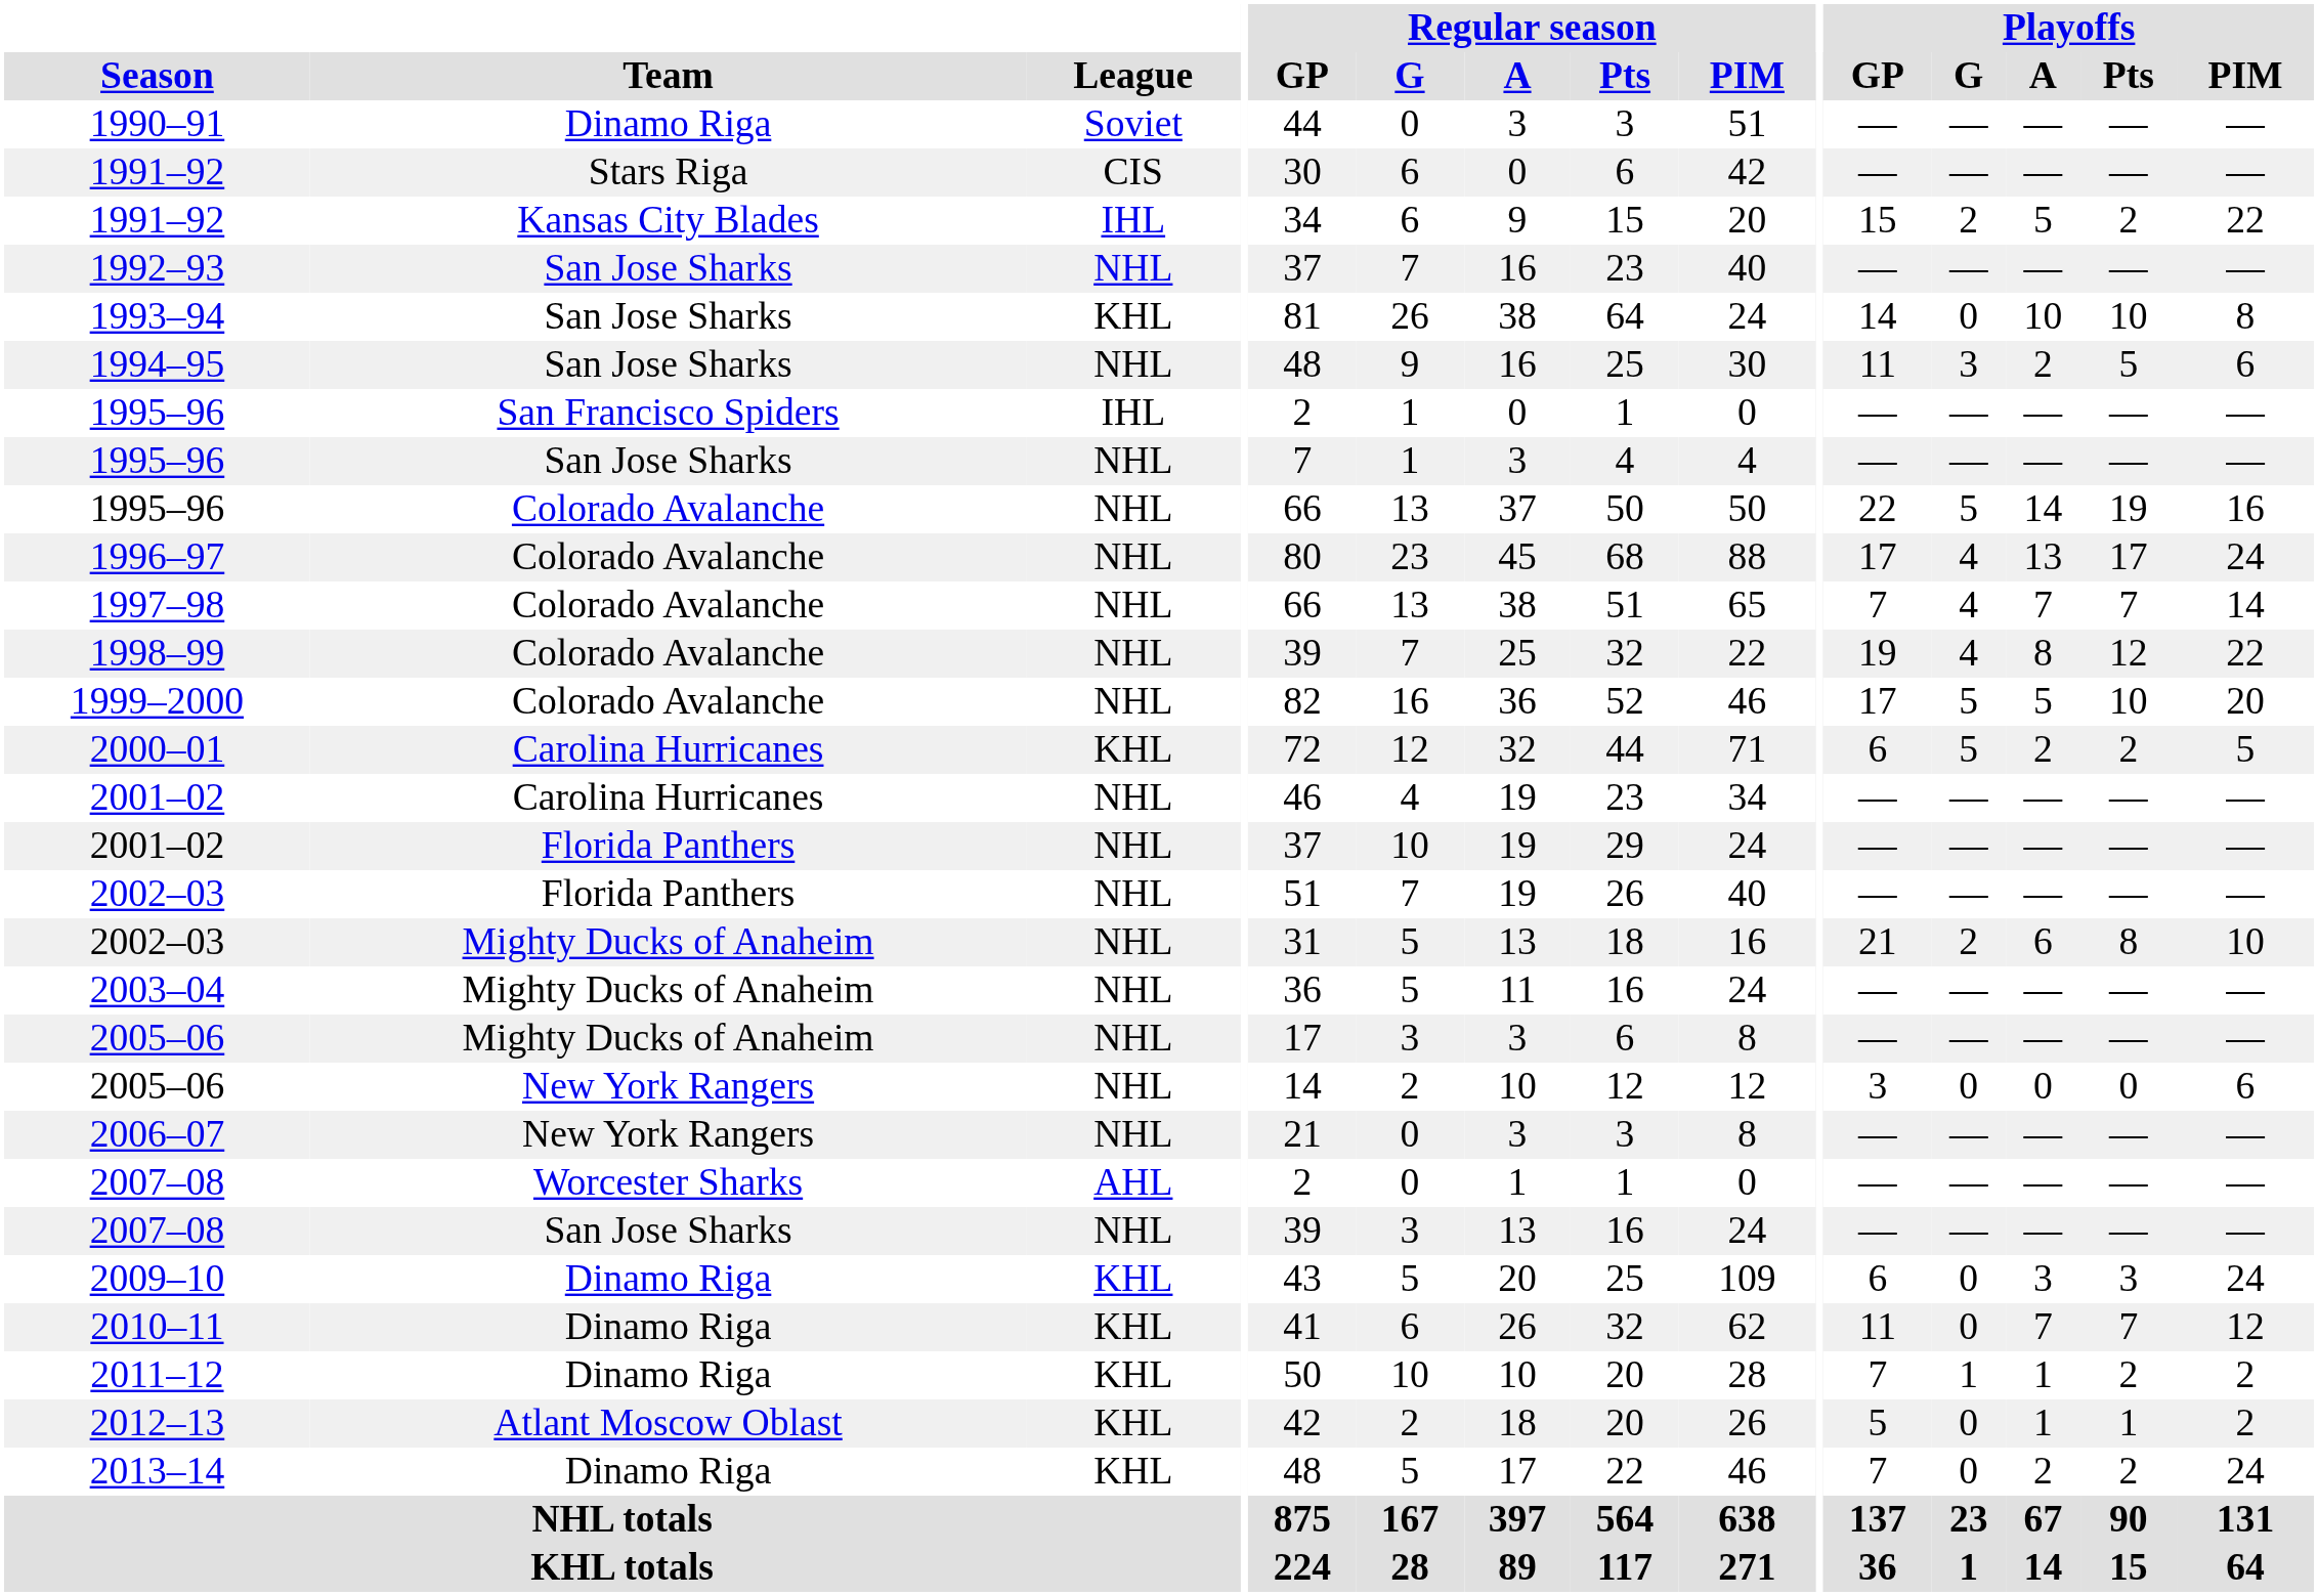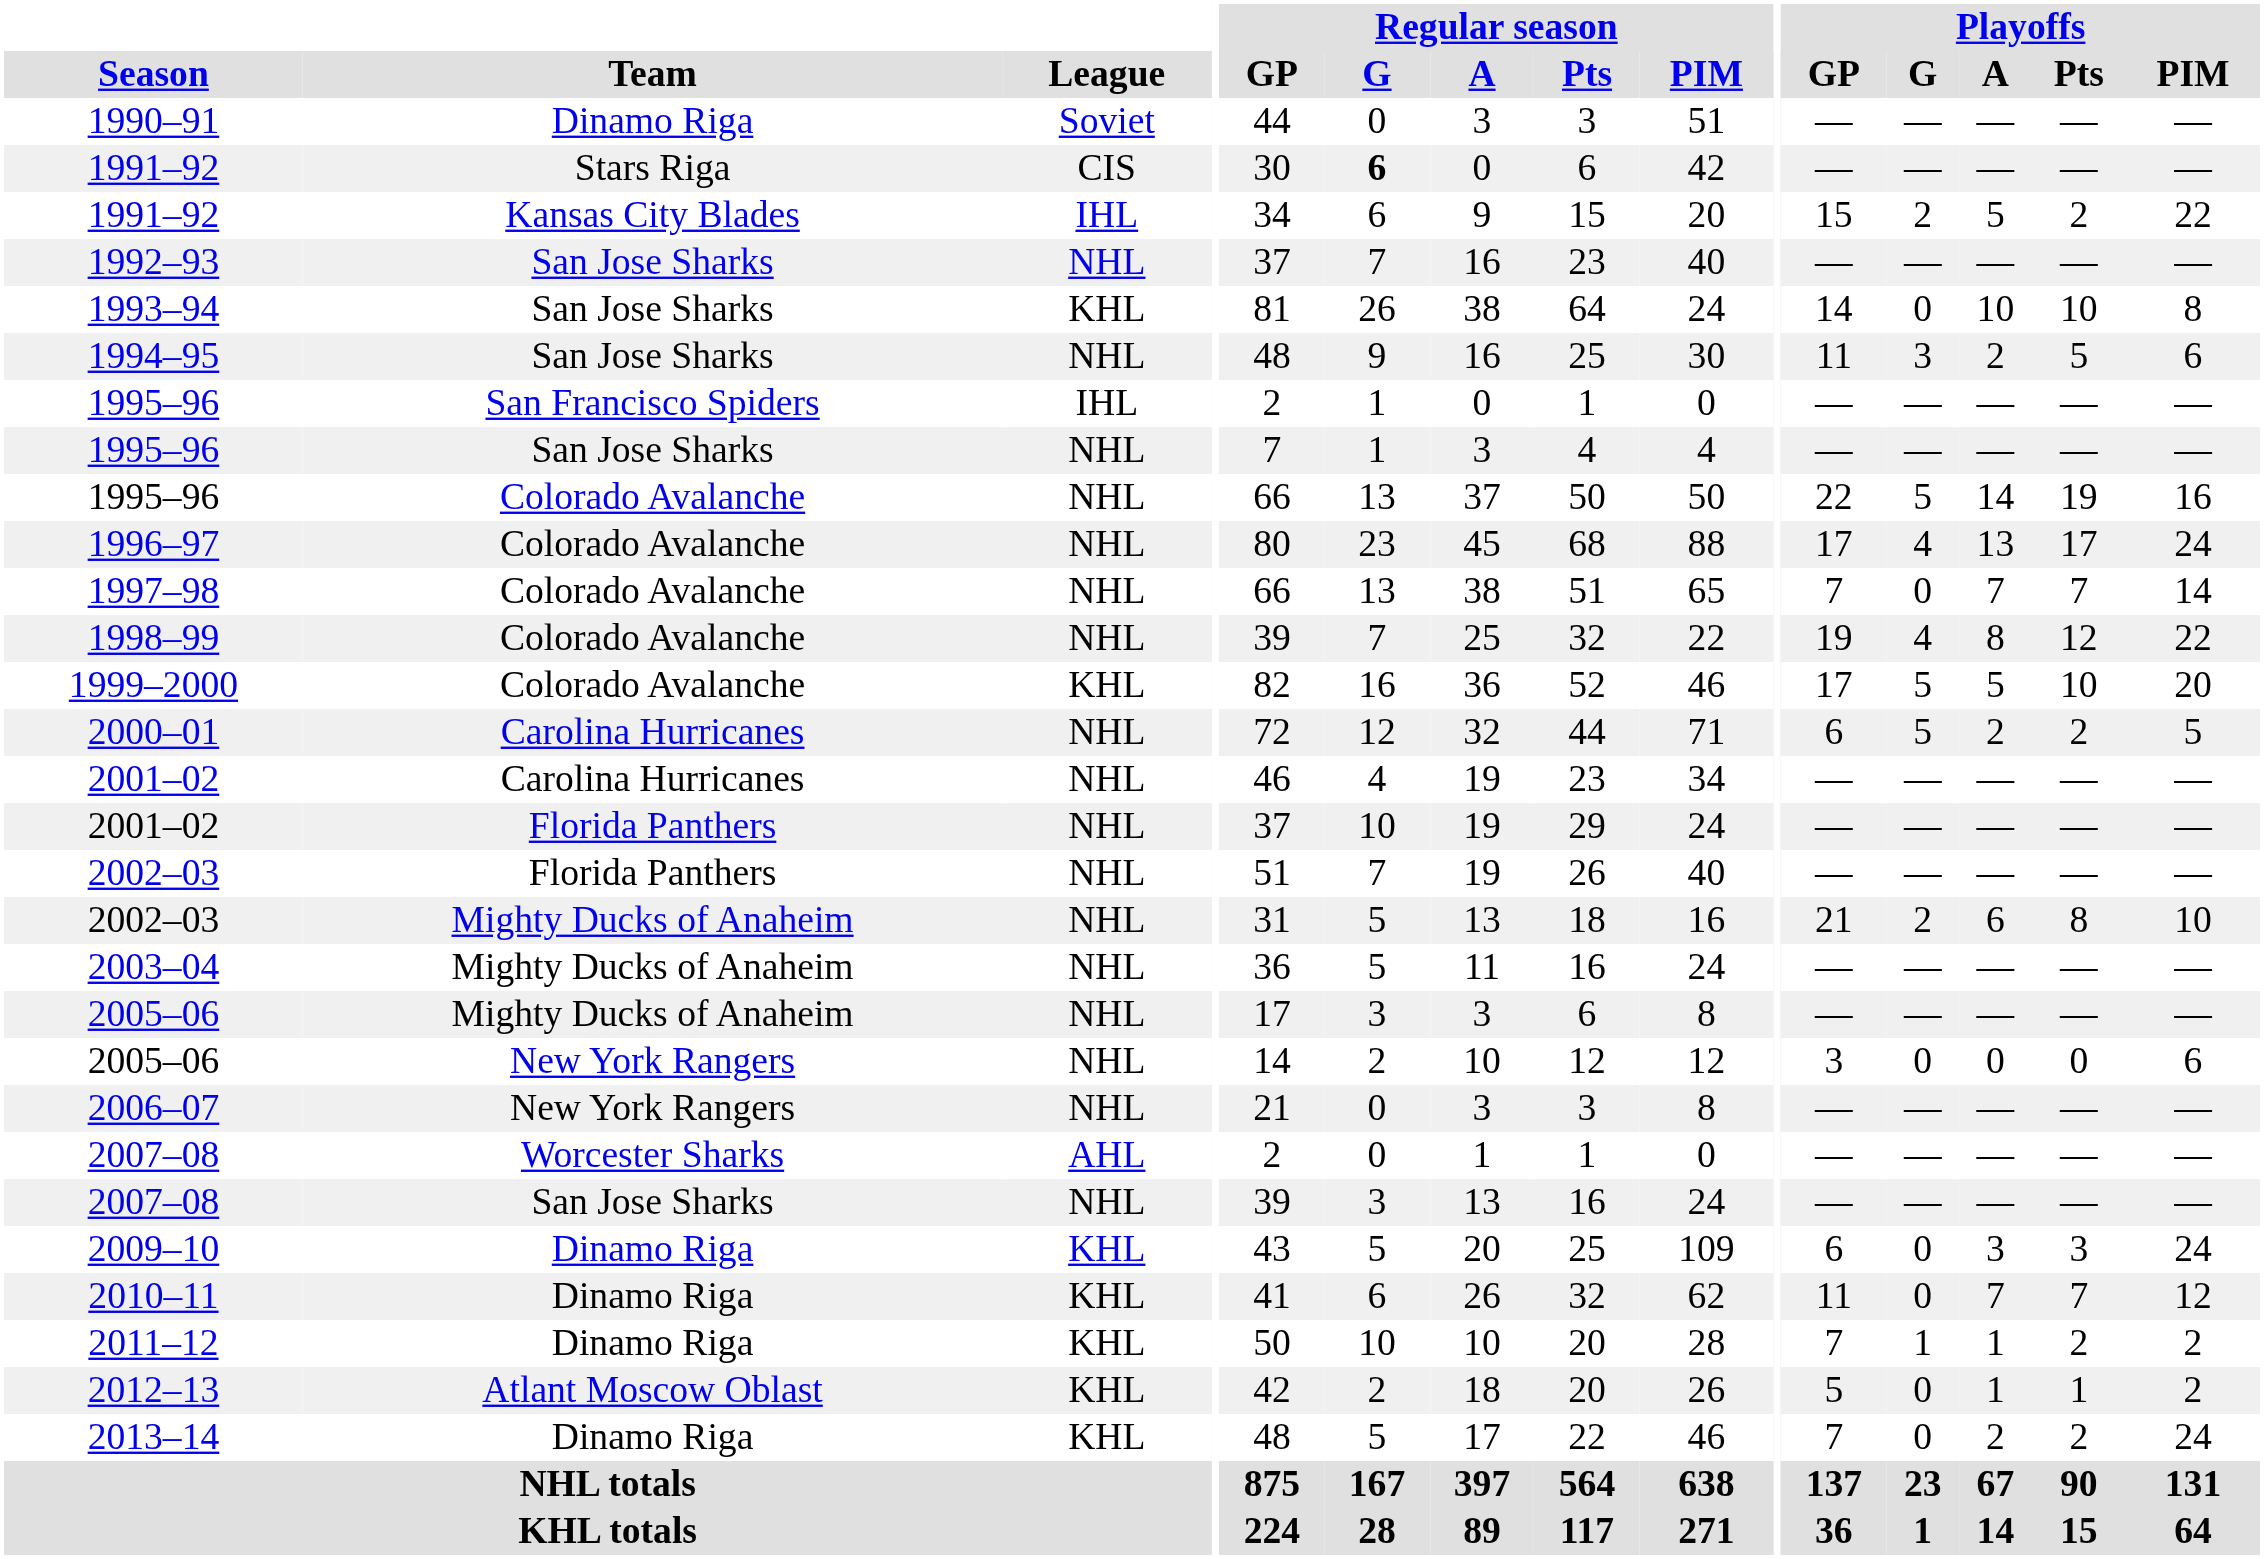 <table border="0" cellpadding="1" cellspacing="0" style="text-align:center; width:60em;">
 <tr bgcolor="#e0e0e0">
 <th colspan="3" bgcolor="#fff"></th>
 <th rowspan="99" bgcolor="#fff"></th>
 <th colspan="5"><a href='#'>Regular season</a></th>
 <th rowspan="99" bgcolor="#fff"></th>
 <th colspan="5"><a href='#'>Playoffs</a></th>
 </tr>
 <tr bgcolor="#e0e0e0">
 <th><a href='#'>Season</a></th>
 <th>Team</th>
 <th>League</th>
 <th>GP</th>
 <th><a href='#'>G</a></th>
 <th><a href='#'>A</a></th>
 <th><a href='#'>Pts</a></th>
 <th><a href='#'>PIM</a></th>
 <th>GP</th>
 <th>G</th>
 <th>A</th>
 <th>Pts</th>
 <th>PIM</th>
 </tr>
 <tr>
 <td><a href='#'>1990–91</a></td>
 <td><a href='#'>Dinamo Riga</a></td>
 <td><a href='#'>Soviet</a></td>
 <td>44</td>
 <td>0</td>
 <td>3</td>
 <td>3</td>
 <td>51</td>
 <td>—</td>
 <td>—</td>
 <td>—</td>
 <td>—</td>
 <td>—</td>
 </tr>
 <tr bgcolor="#f0f0f0">
 <td><a href='#'>1991–92</a></td>
 <td>Stars Riga</td>
 <td>CIS</td>
 <td>30</td>
-<td>6</td>
+<td><strong>6</strong></td>
 <td>0</td>
 <td>6</td>
 <td>42</td>
 <td>—</td>
 <td>—</td>
 <td>—</td>
 <td>—</td>
 <td>—</td>
 </tr>
 <tr>
 <td><a href='#'>1991–92</a></td>
 <td><a href='#'>Kansas City Blades</a></td>
 <td><a href='#'>IHL</a></td>
 <td>34</td>
 <td>6</td>
 <td>9</td>
 <td>15</td>
 <td>20</td>
 <td>15</td>
 <td>2</td>
 <td>5</td>
 <td>2</td>
 <td>22</td>
 </tr>
 <tr bgcolor="#f0f0f0">
 <td><a href='#'>1992–93</a></td>
 <td><a href='#'>San Jose Sharks</a></td>
 <td><a href='#'>NHL</a></td>
 <td>37</td>
 <td>7</td>
 <td>16</td>
 <td>23</td>
 <td>40</td>
 <td>—</td>
 <td>—</td>
 <td>—</td>
 <td>—</td>
 <td>—</td>
 </tr>
 <tr>
 <td><a href='#'>1993–94</a></td>
 <td>San Jose Sharks</td>
 <td>KHL</td>
 <td>81</td>
 <td>26</td>
 <td>38</td>
 <td>64</td>
 <td>24</td>
 <td>14</td>
 <td>0</td>
 <td>10</td>
 <td>10</td>
 <td>8</td>
 </tr>
 <tr bgcolor="#f0f0f0">
 <td><a href='#'>1994–95</a></td>
 <td>San Jose Sharks</td>
 <td>NHL</td>
 <td>48</td>
 <td>9</td>
 <td>16</td>
 <td>25</td>
 <td>30</td>
 <td>11</td>
 <td>3</td>
 <td>2</td>
 <td>5</td>
 <td>6</td>
 </tr>
 <tr>
 <td><a href='#'>1995–96</a></td>
 <td><a href='#'>San Francisco Spiders</a></td>
 <td>IHL</td>
 <td>2</td>
 <td>1</td>
 <td>0</td>
 <td>1</td>
 <td>0</td>
 <td>—</td>
 <td>—</td>
 <td>—</td>
 <td>—</td>
 <td>—</td>
 </tr>
 <tr bgcolor="#f0f0f0">
 <td><a href='#'>1995–96</a></td>
 <td>San Jose Sharks</td>
 <td>NHL</td>
 <td>7</td>
 <td>1</td>
 <td>3</td>
 <td>4</td>
 <td>4</td>
 <td>—</td>
 <td>—</td>
 <td>—</td>
 <td>—</td>
 <td>—</td>
 </tr>
 <tr>
 <td>1995–96</td>
 <td><a href='#'>Colorado Avalanche</a></td>
 <td>NHL</td>
 <td>66</td>
 <td>13</td>
 <td>37</td>
 <td>50</td>
 <td>50</td>
 <td>22</td>
 <td>5</td>
 <td>14</td>
 <td>19</td>
 <td>16</td>
 </tr>
 <tr bgcolor="#f0f0f0">
 <td><a href='#'>1996–97</a></td>
 <td>Colorado Avalanche</td>
 <td>NHL</td>
 <td>80</td>
 <td>23</td>
 <td>45</td>
 <td>68</td>
 <td>88</td>
 <td>17</td>
 <td>4</td>
 <td>13</td>
 <td>17</td>
 <td>24</td>
 </tr>
 <tr>
 <td><a href='#'>1997–98</a></td>
 <td>Colorado Avalanche</td>
 <td>NHL</td>
 <td>66</td>
 <td>13</td>
 <td>38</td>
 <td>51</td>
 <td>65</td>
 <td>7</td>
-<td>4</td>
+<td>0</td>
 <td>7</td>
 <td>7</td>
 <td>14</td>
 </tr>
 <tr bgcolor="#f0f0f0">
 <td><a href='#'>1998–99</a></td>
 <td>Colorado Avalanche</td>
 <td>NHL</td>
 <td>39</td>
 <td>7</td>
 <td>25</td>
 <td>32</td>
 <td>22</td>
 <td>19</td>
 <td>4</td>
 <td>8</td>
 <td>12</td>
 <td>22</td>
 </tr>
 <tr>
 <td><a href='#'>1999–2000</a></td>
 <td>Colorado Avalanche</td>
-<td>NHL</td>
+<td>KHL</td>
 <td>82</td>
 <td>16</td>
 <td>36</td>
 <td>52</td>
 <td>46</td>
 <td>17</td>
 <td>5</td>
 <td>5</td>
 <td>10</td>
 <td>20</td>
 </tr>
 <tr bgcolor="#f0f0f0">
 <td><a href='#'>2000–01</a></td>
 <td><a href='#'>Carolina Hurricanes</a></td>
-<td>KHL</td>
+<td>NHL</td>
 <td>72</td>
 <td>12</td>
 <td>32</td>
 <td>44</td>
 <td>71</td>
 <td>6</td>
 <td>5</td>
 <td>2</td>
 <td>2</td>
 <td>5</td>
 </tr>
 <tr>
 <td><a href='#'>2001–02</a></td>
 <td>Carolina Hurricanes</td>
 <td>NHL</td>
 <td>46</td>
 <td>4</td>
 <td>19</td>
 <td>23</td>
 <td>34</td>
 <td>—</td>
 <td>—</td>
 <td>—</td>
 <td>—</td>
 <td>—</td>
 </tr>
 <tr bgcolor="#f0f0f0">
 <td>2001–02</td>
 <td><a href='#'>Florida Panthers</a></td>
 <td>NHL</td>
 <td>37</td>
 <td>10</td>
 <td>19</td>
 <td>29</td>
 <td>24</td>
 <td>—</td>
 <td>—</td>
 <td>—</td>
 <td>—</td>
 <td>—</td>
 </tr>
 <tr>
 <td><a href='#'>2002–03</a></td>
 <td>Florida Panthers</td>
 <td>NHL</td>
 <td>51</td>
 <td>7</td>
 <td>19</td>
 <td>26</td>
 <td>40</td>
 <td>—</td>
 <td>—</td>
 <td>—</td>
 <td>—</td>
 <td>—</td>
 </tr>
 <tr bgcolor="#f0f0f0">
 <td>2002–03</td>
 <td><a href='#'>Mighty Ducks of Anaheim</a></td>
 <td>NHL</td>
 <td>31</td>
 <td>5</td>
 <td>13</td>
 <td>18</td>
 <td>16</td>
 <td>21</td>
 <td>2</td>
 <td>6</td>
 <td>8</td>
 <td>10</td>
 </tr>
 <tr>
 <td><a href='#'>2003–04</a></td>
 <td>Mighty Ducks of Anaheim</td>
 <td>NHL</td>
 <td>36</td>
 <td>5</td>
 <td>11</td>
 <td>16</td>
 <td>24</td>
 <td>—</td>
 <td>—</td>
 <td>—</td>
 <td>—</td>
 <td>—</td>
 </tr>
 <tr bgcolor="#f0f0f0">
 <td><a href='#'>2005–06</a></td>
 <td>Mighty Ducks of Anaheim</td>
 <td>NHL</td>
 <td>17</td>
 <td>3</td>
 <td>3</td>
 <td>6</td>
 <td>8</td>
 <td>—</td>
 <td>—</td>
 <td>—</td>
 <td>—</td>
 <td>—</td>
 </tr>
 <tr>
 <td>2005–06</td>
 <td><a href='#'>New York Rangers</a></td>
 <td>NHL</td>
 <td>14</td>
 <td>2</td>
 <td>10</td>
 <td>12</td>
 <td>12</td>
 <td>3</td>
 <td>0</td>
 <td>0</td>
 <td>0</td>
 <td>6</td>
 </tr>
 <tr bgcolor="#f0f0f0">
 <td><a href='#'>2006–07</a></td>
 <td>New York Rangers</td>
 <td>NHL</td>
 <td>21</td>
 <td>0</td>
 <td>3</td>
 <td>3</td>
 <td>8</td>
 <td>—</td>
 <td>—</td>
 <td>—</td>
 <td>—</td>
 <td>—</td>
 </tr>
 <tr>
 <td><a href='#'>2007–08</a></td>
 <td><a href='#'>Worcester Sharks</a></td>
 <td><a href='#'>AHL</a></td>
 <td>2</td>
 <td>0</td>
 <td>1</td>
 <td>1</td>
 <td>0</td>
 <td>—</td>
 <td>—</td>
 <td>—</td>
 <td>—</td>
 <td>—</td>
 </tr>
 <tr bgcolor="#f0f0f0">
 <td><a href='#'>2007–08</a></td>
 <td>San Jose Sharks</td>
 <td>NHL</td>
 <td>39</td>
 <td>3</td>
 <td>13</td>
 <td>16</td>
 <td>24</td>
 <td>—</td>
 <td>—</td>
 <td>—</td>
 <td>—</td>
 <td>—</td>
 </tr>
 <tr>
 <td><a href='#'>2009–10</a></td>
 <td><a href='#'>Dinamo Riga</a></td>
 <td><a href='#'>KHL</a></td>
 <td>43</td>
 <td>5</td>
 <td>20</td>
 <td>25</td>
 <td>109</td>
 <td>6</td>
 <td>0</td>
 <td>3</td>
 <td>3</td>
 <td>24</td>
 </tr>
 <tr bgcolor="#f0f0f0">
 <td><a href='#'>2010–11</a></td>
 <td>Dinamo Riga</td>
 <td>KHL</td>
 <td>41</td>
 <td>6</td>
 <td>26</td>
 <td>32</td>
 <td>62</td>
 <td>11</td>
 <td>0</td>
 <td>7</td>
 <td>7</td>
 <td>12</td>
 </tr>
 <tr>
 <td><a href='#'>2011–12</a></td>
 <td>Dinamo Riga</td>
 <td>KHL</td>
 <td>50</td>
 <td>10</td>
 <td>10</td>
 <td>20</td>
 <td>28</td>
 <td>7</td>
 <td>1</td>
 <td>1</td>
 <td>2</td>
 <td>2</td>
 </tr>
 <tr bgcolor="#f0f0f0">
 <td><a href='#'>2012–13</a></td>
 <td><a href='#'>Atlant Moscow Oblast</a></td>
 <td>KHL</td>
 <td>42</td>
 <td>2</td>
 <td>18</td>
 <td>20</td>
 <td>26</td>
 <td>5</td>
 <td>0</td>
 <td>1</td>
 <td>1</td>
 <td>2</td>
 </tr>
 <tr>
 <td><a href='#'>2013–14</a></td>
 <td>Dinamo Riga</td>
 <td>KHL</td>
 <td>48</td>
 <td>5</td>
 <td>17</td>
 <td>22</td>
 <td>46</td>
 <td>7</td>
 <td>0</td>
 <td>2</td>
 <td>2</td>
 <td>24</td>
 </tr>
 <tr bgcolor="#e0e0e0">
 <th colspan="3">NHL totals</th>
 <th>875</th>
 <th>167</th>
 <th>397</th>
 <th>564</th>
 <th>638</th>
 <th>137</th>
 <th>23</th>
 <th>67</th>
 <th>90</th>
 <th>131</th>
 </tr>
 <tr bgcolor="#e0e0e0">
 <th colspan="3">KHL totals</th>
 <th>224</th>
 <th>28</th>
 <th>89</th>
 <th>117</th>
 <th>271</th>
 <th>36</th>
 <th>1</th>
 <th>14</th>
 <th>15</th>
 <th>64</th>
 </tr>
 </table>
